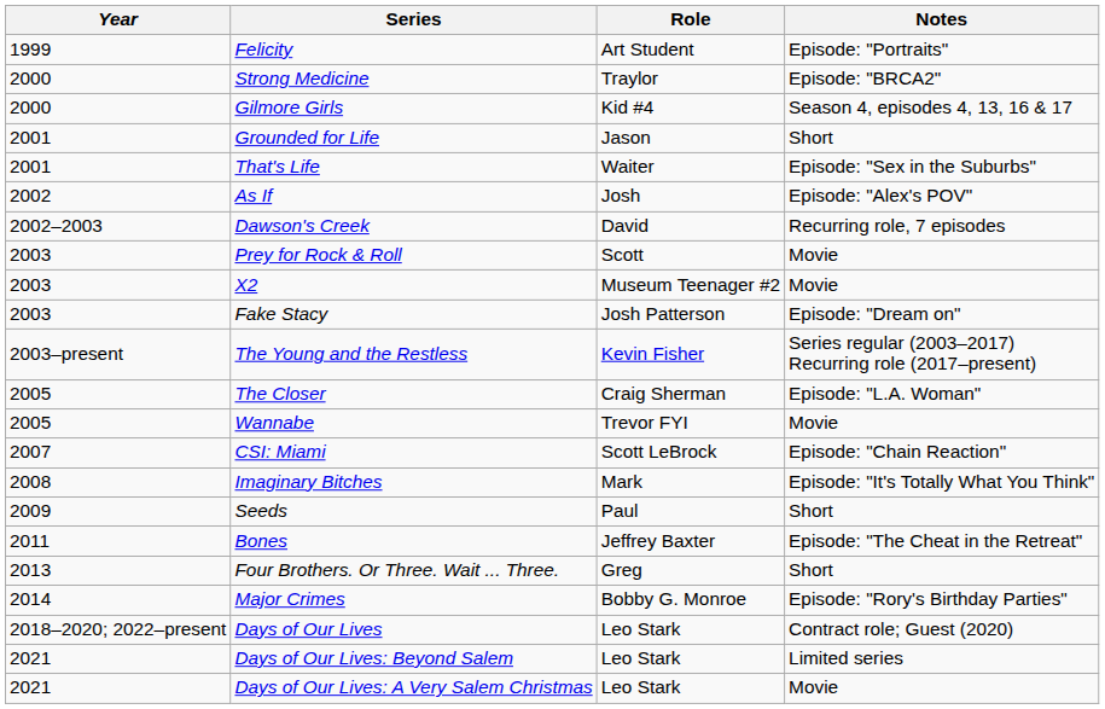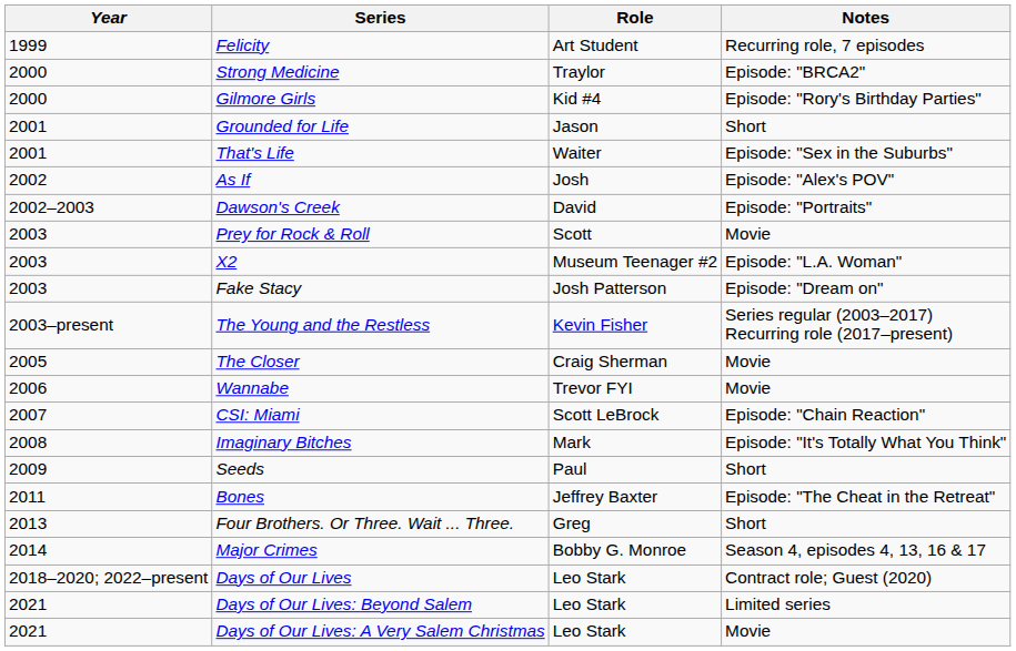 <table class="wikitable sortable">
 <tr>
 <th><em>Year</em></th>
 <th>Series</th>
 <th>Role</th>
 <th>Notes</th>
 </tr>
 <tr>
 <td>1999</td>
 <td><em><a href='#'>Felicity</a></em></td>
 <td>Art Student</td>
-<td>Episode: "Portraits"</td>
+<td>Recurring role, 7 episodes</td>
 </tr>
 <tr>
 <td>2000</td>
 <td><em><a href='#'>Strong Medicine</a></em></td>
 <td>Traylor</td>
 <td>Episode: "BRCA2"</td>
 </tr>
 <tr>
 <td>2000</td>
 <td><em><a href='#'>Gilmore Girls</a></em></td>
 <td>Kid #4</td>
-<td>Season 4, episodes 4, 13, 16 & 17 </td>
+<td>Episode: "Rory's Birthday Parties"</td>
 </tr>
 <tr>
 <td>2001</td>
 <td><em><a href='#'>Grounded for Life</a></em></td>
 <td>Jason</td>
 <td>Short</td>
 </tr>
 <tr>
 <td>2001</td>
 <td><em><a href='#'>That's Life</a></em></td>
 <td>Waiter</td>
 <td>Episode: "Sex in the Suburbs"</td>
 </tr>
 <tr>
 <td>2002</td>
 <td><em><a href='#'>As If</a></em></td>
 <td>Josh</td>
 <td>Episode: "Alex's POV"</td>
 </tr>
 <tr>
 <td>2002–2003</td>
 <td><em><a href='#'>Dawson's Creek</a></em></td>
 <td>David</td>
-<td>Recurring role, 7 episodes</td>
+<td>Episode: "Portraits"</td>
 </tr>
 <tr>
 <td>2003</td>
 <td><em><a href='#'>Prey for Rock & Roll</a></em></td>
 <td>Scott</td>
 <td>Movie</td>
 </tr>
 <tr>
 <td>2003</td>
 <td><em><a href='#'>X2</a></em></td>
 <td>Museum Teenager #2</td>
-<td>Movie</td>
+<td>Episode: "L.A. Woman"</td>
 </tr>
 <tr>
 <td>2003</td>
 <td><em>Fake Stacy</em></td>
 <td>Josh Patterson</td>
 <td>Episode: "Dream on"</td>
 </tr>
 <tr>
 <td>2003–present</td>
 <td><em><a href='#'>The Young and the Restless</a></em></td>
 <td><a href='#'>Kevin Fisher</a></td>
 <td>Series regular (2003–2017) <br> Recurring role (2017–present)</td>
 </tr>
 <tr>
 <td>2005</td>
 <td><em><a href='#'>The Closer</a></em></td>
 <td>Craig Sherman</td>
-<td>Episode: "L.A. Woman"</td>
+<td>Movie</td>
 </tr>
 <tr>
-<td>2005</td>
+<td>2006</td>
 <td><em><a href='#'>Wannabe</a></em></td>
 <td>Trevor FYI</td>
 <td>Movie</td>
 </tr>
 <tr>
 <td>2007</td>
 <td><em><a href='#'>CSI: Miami</a></em></td>
 <td>Scott LeBrock</td>
 <td>Episode: "Chain Reaction"</td>
 </tr>
 <tr>
 <td>2008</td>
 <td><em><a href='#'>Imaginary Bitches</a></em></td>
 <td>Mark</td>
 <td>Episode: "It's Totally What You Think"</td>
 </tr>
 <tr>
 <td>2009</td>
 <td><em>Seeds</em></td>
 <td>Paul</td>
 <td>Short</td>
 </tr>
 <tr>
 <td>2011</td>
 <td><em><a href='#'>Bones</a></em></td>
 <td>Jeffrey Baxter</td>
 <td>Episode: "The Cheat in the Retreat"</td>
 </tr>
 <tr>
 <td>2013</td>
 <td><em>Four Brothers. Or Three. Wait ... Three.</em></td>
 <td>Greg</td>
 <td>Short</td>
 </tr>
 <tr>
 <td>2014</td>
 <td><em><a href='#'>Major Crimes</a></em></td>
 <td>Bobby G. Monroe</td>
-<td>Episode: "Rory's Birthday Parties"</td>
+<td>Season 4, episodes 4, 13, 16 & 17 </td>
 </tr>
 <tr>
 <td>2018–2020; 2022–present</td>
 <td><em><a href='#'>Days of Our Lives</a></em></td>
 <td>Leo Stark</td>
 <td>Contract role; Guest (2020)</td>
 </tr>
 <tr>
 <td>2021</td>
 <td><em><a href='#'>Days of Our Lives: Beyond Salem</a></em></td>
 <td>Leo Stark</td>
 <td>Limited series</td>
 </tr>
 <tr>
 <td>2021</td>
 <td><em><a href='#'>Days of Our Lives: A Very Salem Christmas</a></em></td>
 <td>Leo Stark</td>
 <td>Movie</td>
 </tr>
 </table>
